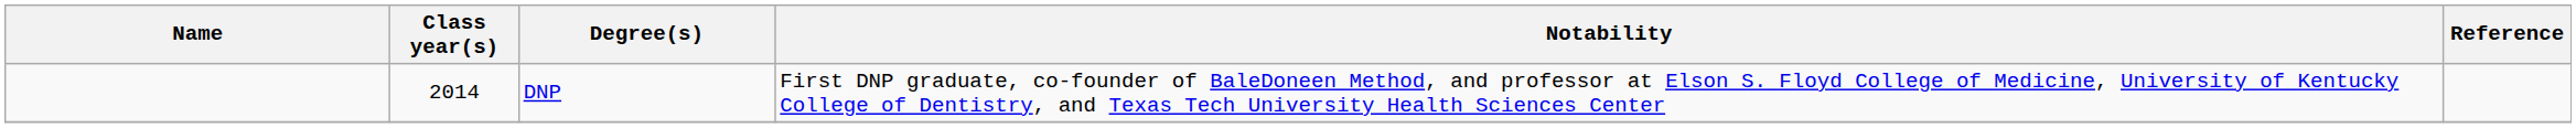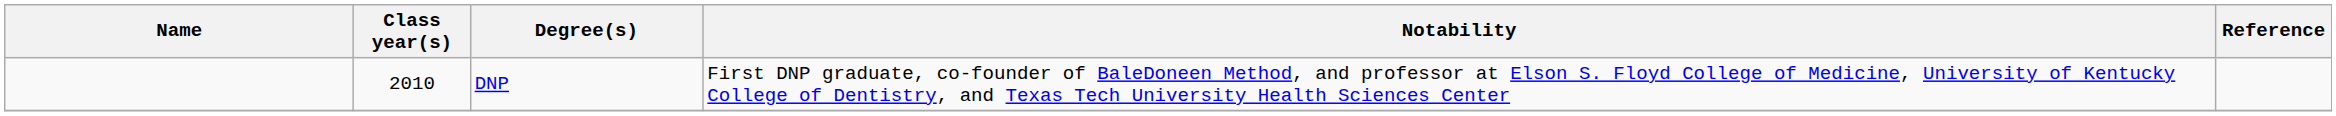 <table class="wikitable sortable" style="width:100%">
 <tr>
 <th style="width:15%;">Name</th>
 <th style="width:5%;">Class year(s)</th>
 <th style="width:10%;">Degree(s)</th>
 <th style="width:*;" class="unsortable">Notability</th>
 <th style="width:5%;" class="unsortable">Reference</th>
 </tr>
 <tr>
 <td></td>
-<td style="text-align:center;">2014</td>
+<td style="text-align:center;">2010</td>
 <td><a href='#'>DNP</a></td>
 <td>First DNP graduate, co-founder of <a href='#'>BaleDoneen Method</a>, and professor at <a href='#'>Elson S. Floyd College of Medicine</a>, <a href='#'>University of Kentucky College of Dentistry</a>, and <a href='#'>Texas Tech University Health Sciences Center</a></td>
 <td style="text-align:center;"></td>
 </tr>
 <tr>
 </tr>
 </table>
